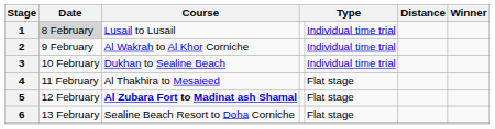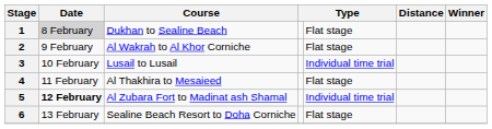 <table class="wikitable">
 <tr>
 <th>Stage</th>
 <th>Date</th>
 <th>Course</th>
 <th colspan="2">Type</th>
 <th>Distance</th>
 <th>Winner</th>
 </tr>
 <tr>
 <th align=center>1</th>
 <td style="background: lightgrey;">8 February</td>
-<td><a href='#'>Lusail</a> to Lusail</td>
+<td><a href='#'>Dukhan</a> to <a href='#'>Sealine Beach</a></td>
 <td></td>
-<td><a href='#'>Individual time trial</a></td>
+<td>Flat stage</td>
 <td></td>
 <td></td>
 </tr>
 <tr>
 <th align=center>2</th>
 <td>9 February</td>
 <td><a href='#'>Al Wakrah</a> to <a href='#'>Al Khor</a> Corniche</td>
 <td></td>
-<td><a href='#'>Individual time trial</a></td>
+<td>Flat stage</td>
 <td></td>
 <td></td>
 </tr>
 <tr>
 <th align=center>3</th>
 <td>10 February</td>
-<td><a href='#'>Dukhan</a> to <a href='#'>Sealine Beach</a></td>
+<td><a href='#'>Lusail</a> to Lusail</td>
 <td></td>
 <td><a href='#'>Individual time trial</a></td>
 <td></td>
 <td></td>
 </tr>
 <tr>
 <th align=center>4</th>
 <td>11 February</td>
 <td>Al Thakhira to <a href='#'>Mesaieed</a></td>
 <td></td>
 <td>Flat stage</td>
 <td></td>
 <td></td>
 </tr>
 <tr>
 <th align=center>5</th>
-<td>12 February</td>
-<td><strong><a href='#'>Al Zubara Fort</a> to <a href='#'>Madinat ash Shamal</a></strong></td>
+<td><strong>12 February</strong></td>
+<td><a href='#'>Al Zubara Fort</a> to <a href='#'>Madinat ash Shamal</a></td>
 <td></td>
-<td>Flat stage</td>
+<td><a href='#'>Individual time trial</a></td>
 <td></td>
 <td></td>
 </tr>
 <tr>
 <th align=center>6</th>
 <td>13 February</td>
 <td>Sealine Beach Resort to <a href='#'>Doha</a> Corniche</td>
 <td></td>
 <td>Flat stage</td>
 <td></td>
 <td></td>
 </tr>
 <tr>
 </tr>
 </table>
